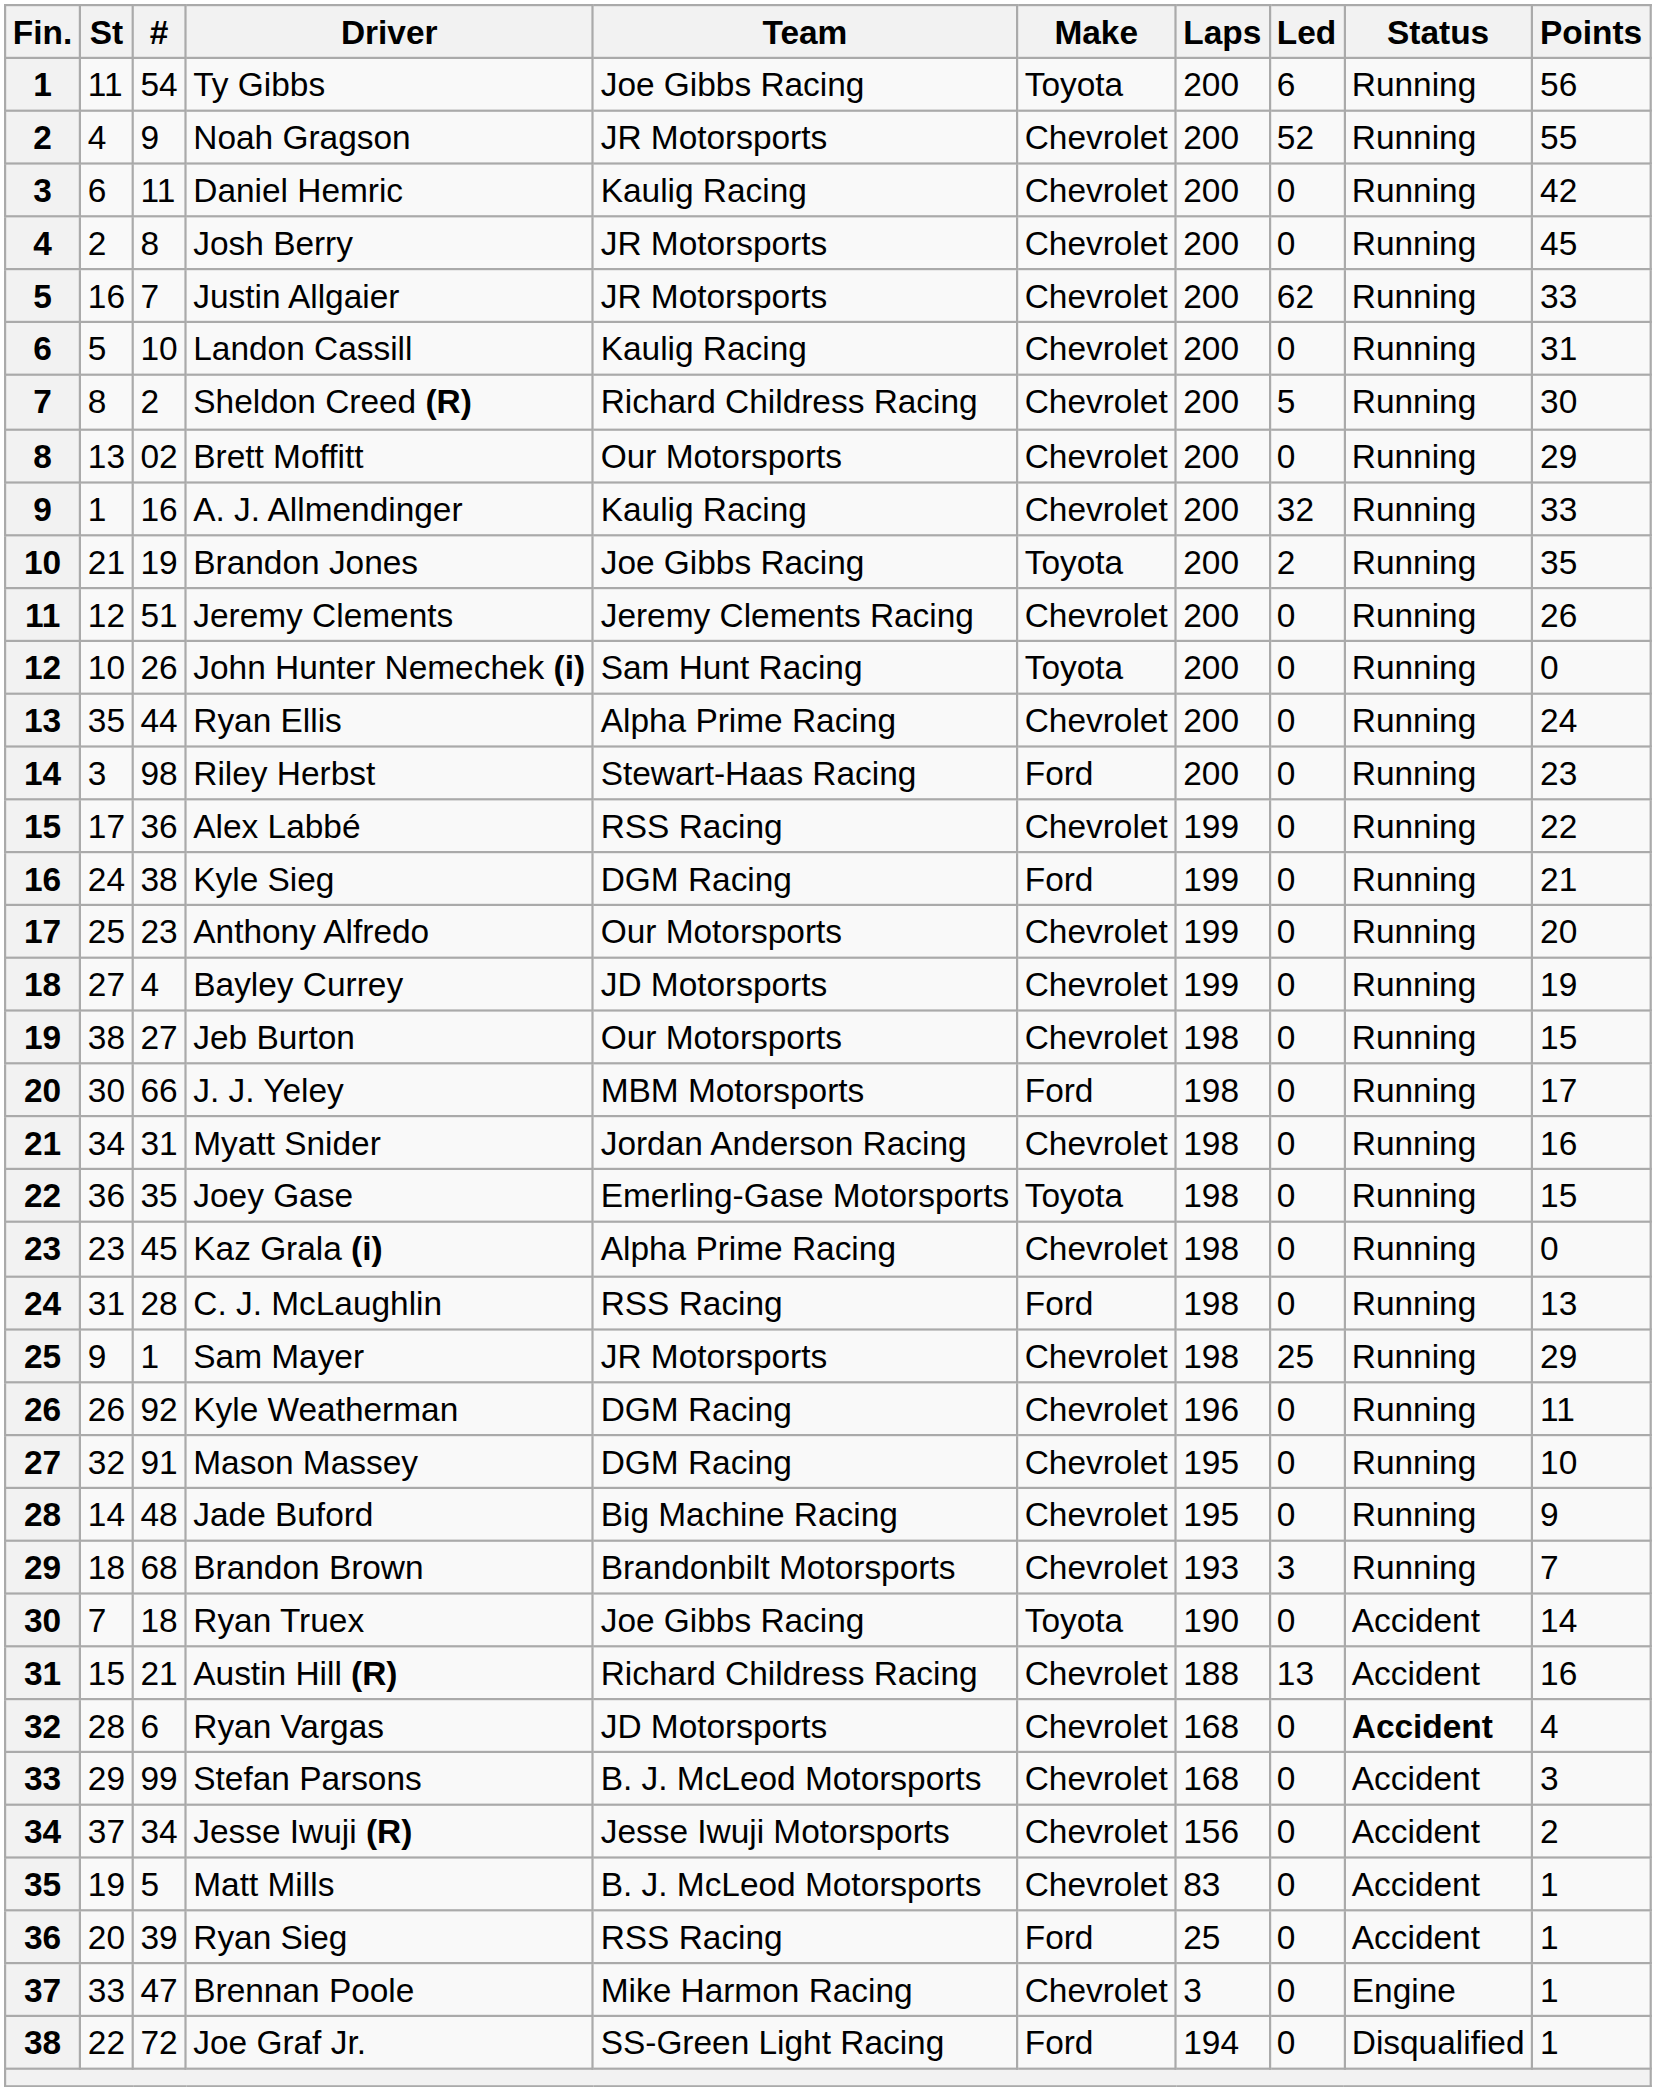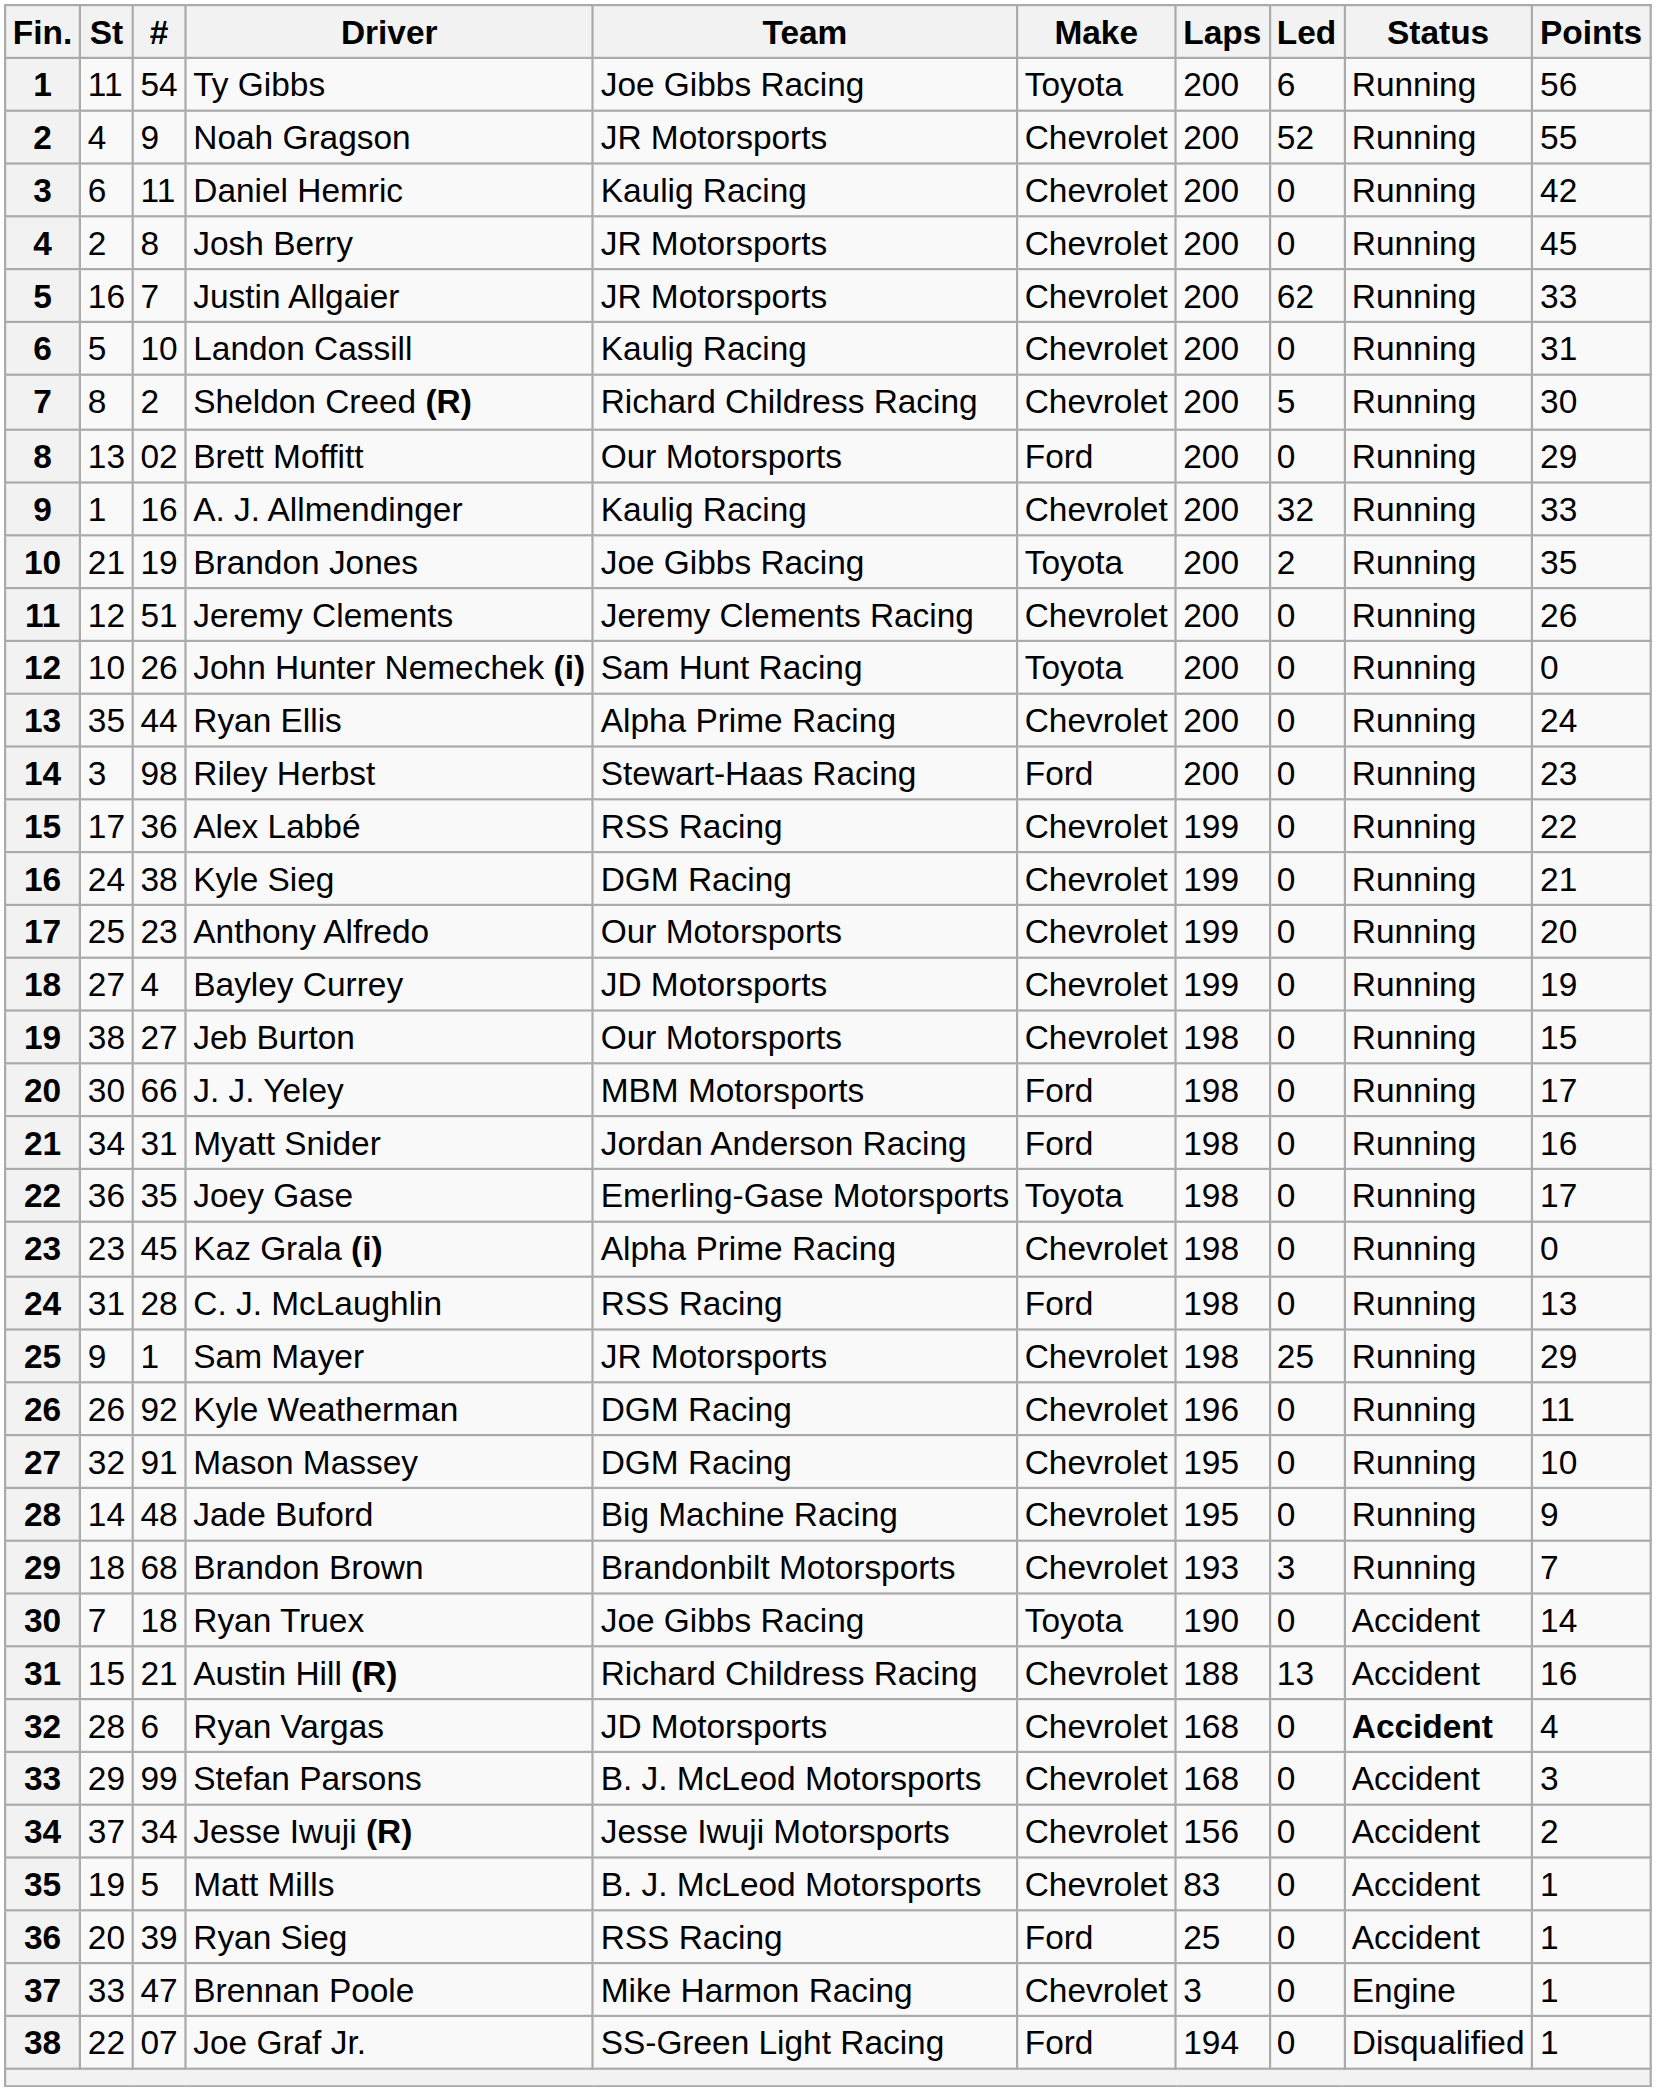 <table class="wikitable" style="font-size:95%">
 <tr>
 <th>Fin.</th>
 <th>St</th>
 <th>#</th>
 <th>Driver</th>
 <th>Team</th>
 <th>Make</th>
 <th>Laps</th>
 <th>Led</th>
 <th>Status</th>
 <th>Points</th>
 </tr>
 <tr>
 <th>1</th>
 <td>11</td>
 <td>54</td>
 <td>Ty Gibbs</td>
 <td>Joe Gibbs Racing</td>
 <td>Toyota</td>
 <td>200</td>
 <td>6</td>
 <td>Running</td>
 <td>56</td>
 </tr>
 <tr>
 <th>2</th>
 <td>4</td>
 <td>9</td>
 <td>Noah Gragson</td>
 <td>JR Motorsports</td>
 <td>Chevrolet</td>
 <td>200</td>
 <td>52</td>
 <td>Running</td>
 <td>55</td>
 </tr>
 <tr>
 <th>3</th>
 <td>6</td>
 <td>11</td>
 <td>Daniel Hemric</td>
 <td>Kaulig Racing</td>
 <td>Chevrolet</td>
 <td>200</td>
 <td>0</td>
 <td>Running</td>
 <td>42</td>
 </tr>
 <tr>
 <th>4</th>
 <td>2</td>
 <td>8</td>
 <td>Josh Berry</td>
 <td>JR Motorsports</td>
 <td>Chevrolet</td>
 <td>200</td>
 <td>0</td>
 <td>Running</td>
 <td>45</td>
 </tr>
 <tr>
 <th>5</th>
 <td>16</td>
 <td>7</td>
 <td>Justin Allgaier</td>
 <td>JR Motorsports</td>
 <td>Chevrolet</td>
 <td>200</td>
 <td>62</td>
 <td>Running</td>
 <td>33</td>
 </tr>
 <tr>
 <th>6</th>
 <td>5</td>
 <td>10</td>
 <td>Landon Cassill</td>
 <td>Kaulig Racing</td>
 <td>Chevrolet</td>
 <td>200</td>
 <td>0</td>
 <td>Running</td>
 <td>31</td>
 </tr>
 <tr>
 <th>7</th>
 <td>8</td>
 <td>2</td>
 <td>Sheldon Creed <strong>(R)</strong></td>
 <td>Richard Childress Racing</td>
 <td>Chevrolet</td>
 <td>200</td>
 <td>5</td>
 <td>Running</td>
 <td>30</td>
 </tr>
 <tr>
 <th>8</th>
 <td>13</td>
 <td>02</td>
 <td>Brett Moffitt</td>
 <td>Our Motorsports</td>
-<td>Chevrolet</td>
+<td>Ford</td>
 <td>200</td>
 <td>0</td>
 <td>Running</td>
 <td>29</td>
 </tr>
 <tr>
 <th>9</th>
 <td>1</td>
 <td>16</td>
 <td>A. J. Allmendinger</td>
 <td>Kaulig Racing</td>
 <td>Chevrolet</td>
 <td>200</td>
 <td>32</td>
 <td>Running</td>
 <td>33</td>
 </tr>
 <tr>
 <th>10</th>
 <td>21</td>
 <td>19</td>
 <td>Brandon Jones</td>
 <td>Joe Gibbs Racing</td>
 <td>Toyota</td>
 <td>200</td>
 <td>2</td>
 <td>Running</td>
 <td>35</td>
 </tr>
 <tr>
 <th>11</th>
 <td>12</td>
 <td>51</td>
 <td>Jeremy Clements</td>
 <td>Jeremy Clements Racing</td>
 <td>Chevrolet</td>
 <td>200</td>
 <td>0</td>
 <td>Running</td>
 <td>26</td>
 </tr>
 <tr>
 <th>12</th>
 <td>10</td>
 <td>26</td>
 <td>John Hunter Nemechek <strong>(i)</strong></td>
 <td>Sam Hunt Racing</td>
 <td>Toyota</td>
 <td>200</td>
 <td>0</td>
 <td>Running</td>
 <td>0</td>
 </tr>
 <tr>
 <th>13</th>
 <td>35</td>
 <td>44</td>
 <td>Ryan Ellis</td>
 <td>Alpha Prime Racing</td>
 <td>Chevrolet</td>
 <td>200</td>
 <td>0</td>
 <td>Running</td>
 <td>24</td>
 </tr>
 <tr>
 <th>14</th>
 <td>3</td>
 <td>98</td>
 <td>Riley Herbst</td>
 <td>Stewart-Haas Racing</td>
 <td>Ford</td>
 <td>200</td>
 <td>0</td>
 <td>Running</td>
 <td>23</td>
 </tr>
 <tr>
 <th>15</th>
 <td>17</td>
 <td>36</td>
 <td>Alex Labbé</td>
 <td>RSS Racing</td>
 <td>Chevrolet</td>
 <td>199</td>
 <td>0</td>
 <td>Running</td>
 <td>22</td>
 </tr>
 <tr>
 <th>16</th>
 <td>24</td>
 <td>38</td>
 <td>Kyle Sieg</td>
 <td>DGM Racing</td>
-<td>Ford</td>
+<td>Chevrolet</td>
 <td>199</td>
 <td>0</td>
 <td>Running</td>
 <td>21</td>
 </tr>
 <tr>
 <th>17</th>
 <td>25</td>
 <td>23</td>
 <td>Anthony Alfredo</td>
 <td>Our Motorsports</td>
 <td>Chevrolet</td>
 <td>199</td>
 <td>0</td>
 <td>Running</td>
 <td>20</td>
 </tr>
 <tr>
 <th>18</th>
 <td>27</td>
 <td>4</td>
 <td>Bayley Currey</td>
 <td>JD Motorsports</td>
 <td>Chevrolet</td>
 <td>199</td>
 <td>0</td>
 <td>Running</td>
 <td>19</td>
 </tr>
 <tr>
 <th>19</th>
 <td>38</td>
 <td>27</td>
 <td>Jeb Burton</td>
 <td>Our Motorsports</td>
 <td>Chevrolet</td>
 <td>198</td>
 <td>0</td>
 <td>Running</td>
 <td>15</td>
 </tr>
 <tr>
 <th>20</th>
 <td>30</td>
 <td>66</td>
 <td>J. J. Yeley</td>
 <td>MBM Motorsports</td>
 <td>Ford</td>
 <td>198</td>
 <td>0</td>
 <td>Running</td>
 <td>17</td>
 </tr>
 <tr>
 <th>21</th>
 <td>34</td>
 <td>31</td>
 <td>Myatt Snider</td>
 <td>Jordan Anderson Racing</td>
-<td>Chevrolet</td>
+<td>Ford</td>
 <td>198</td>
 <td>0</td>
 <td>Running</td>
 <td>16</td>
 </tr>
 <tr>
 <th>22</th>
 <td>36</td>
 <td>35</td>
 <td>Joey Gase</td>
 <td>Emerling-Gase Motorsports</td>
 <td>Toyota</td>
 <td>198</td>
 <td>0</td>
 <td>Running</td>
-<td>15</td>
+<td>17</td>
 </tr>
 <tr>
 <th>23</th>
 <td>23</td>
 <td>45</td>
 <td>Kaz Grala <strong>(i)</strong></td>
 <td>Alpha Prime Racing</td>
 <td>Chevrolet</td>
 <td>198</td>
 <td>0</td>
 <td>Running</td>
 <td>0</td>
 </tr>
 <tr>
 <th>24</th>
 <td>31</td>
 <td>28</td>
 <td>C. J. McLaughlin</td>
 <td>RSS Racing</td>
 <td>Ford</td>
 <td>198</td>
 <td>0</td>
 <td>Running</td>
 <td>13</td>
 </tr>
 <tr>
 <th>25</th>
 <td>9</td>
 <td>1</td>
 <td>Sam Mayer</td>
 <td>JR Motorsports</td>
 <td>Chevrolet</td>
 <td>198</td>
 <td>25</td>
 <td>Running</td>
 <td>29</td>
 </tr>
 <tr>
 <th>26</th>
 <td>26</td>
 <td>92</td>
 <td>Kyle Weatherman</td>
 <td>DGM Racing</td>
 <td>Chevrolet</td>
 <td>196</td>
 <td>0</td>
 <td>Running</td>
 <td>11</td>
 </tr>
 <tr>
 <th>27</th>
 <td>32</td>
 <td>91</td>
 <td>Mason Massey</td>
 <td>DGM Racing</td>
 <td>Chevrolet</td>
 <td>195</td>
 <td>0</td>
 <td>Running</td>
 <td>10</td>
 </tr>
 <tr>
 <th>28</th>
 <td>14</td>
 <td>48</td>
 <td>Jade Buford</td>
 <td>Big Machine Racing</td>
 <td>Chevrolet</td>
 <td>195</td>
 <td>0</td>
 <td>Running</td>
 <td>9</td>
 </tr>
 <tr>
 <th>29</th>
 <td>18</td>
 <td>68</td>
 <td>Brandon Brown</td>
 <td>Brandonbilt Motorsports</td>
 <td>Chevrolet</td>
 <td>193</td>
 <td>3</td>
 <td>Running</td>
 <td>7</td>
 </tr>
 <tr>
 <th>30</th>
 <td>7</td>
 <td>18</td>
 <td>Ryan Truex</td>
 <td>Joe Gibbs Racing</td>
 <td>Toyota</td>
 <td>190</td>
 <td>0</td>
 <td>Accident</td>
 <td>14</td>
 </tr>
 <tr>
 <th>31</th>
 <td>15</td>
 <td>21</td>
 <td>Austin Hill <strong>(R)</strong></td>
 <td>Richard Childress Racing</td>
 <td>Chevrolet</td>
 <td>188</td>
 <td>13</td>
 <td>Accident</td>
 <td>16</td>
 </tr>
 <tr>
 <th>32</th>
 <td>28</td>
 <td>6</td>
 <td>Ryan Vargas</td>
 <td>JD Motorsports</td>
 <td>Chevrolet</td>
 <td>168</td>
 <td>0</td>
 <td><strong>Accident</strong></td>
 <td>4</td>
 </tr>
 <tr>
 <th>33</th>
 <td>29</td>
 <td>99</td>
 <td>Stefan Parsons</td>
 <td>B. J. McLeod Motorsports</td>
 <td>Chevrolet</td>
 <td>168</td>
 <td>0</td>
 <td>Accident</td>
 <td>3</td>
 </tr>
 <tr>
 <th>34</th>
 <td>37</td>
 <td>34</td>
 <td>Jesse Iwuji <strong>(R)</strong></td>
 <td>Jesse Iwuji Motorsports</td>
 <td>Chevrolet</td>
 <td>156</td>
 <td>0</td>
 <td>Accident</td>
 <td>2</td>
 </tr>
 <tr>
 <th>35</th>
 <td>19</td>
 <td>5</td>
 <td>Matt Mills</td>
 <td>B. J. McLeod Motorsports</td>
 <td>Chevrolet</td>
 <td>83</td>
 <td>0</td>
 <td>Accident</td>
 <td>1</td>
 </tr>
 <tr>
 <th>36</th>
 <td>20</td>
 <td>39</td>
 <td>Ryan Sieg</td>
 <td>RSS Racing</td>
 <td>Ford</td>
 <td>25</td>
 <td>0</td>
 <td>Accident</td>
 <td>1</td>
 </tr>
 <tr>
 <th>37</th>
 <td>33</td>
 <td>47</td>
 <td>Brennan Poole</td>
 <td>Mike Harmon Racing</td>
 <td>Chevrolet</td>
 <td>3</td>
 <td>0</td>
 <td>Engine</td>
 <td>1</td>
 </tr>
 <tr>
 <th>38</th>
 <td>22</td>
-<td>72</td>
+<td>07</td>
 <td>Joe Graf Jr.</td>
 <td>SS-Green Light Racing</td>
 <td>Ford</td>
 <td>194</td>
 <td>0</td>
 <td>Disqualified</td>
 <td>1</td>
 </tr>
 <tr>
 <th colspan="10"></th>
 </tr>
 </table>
